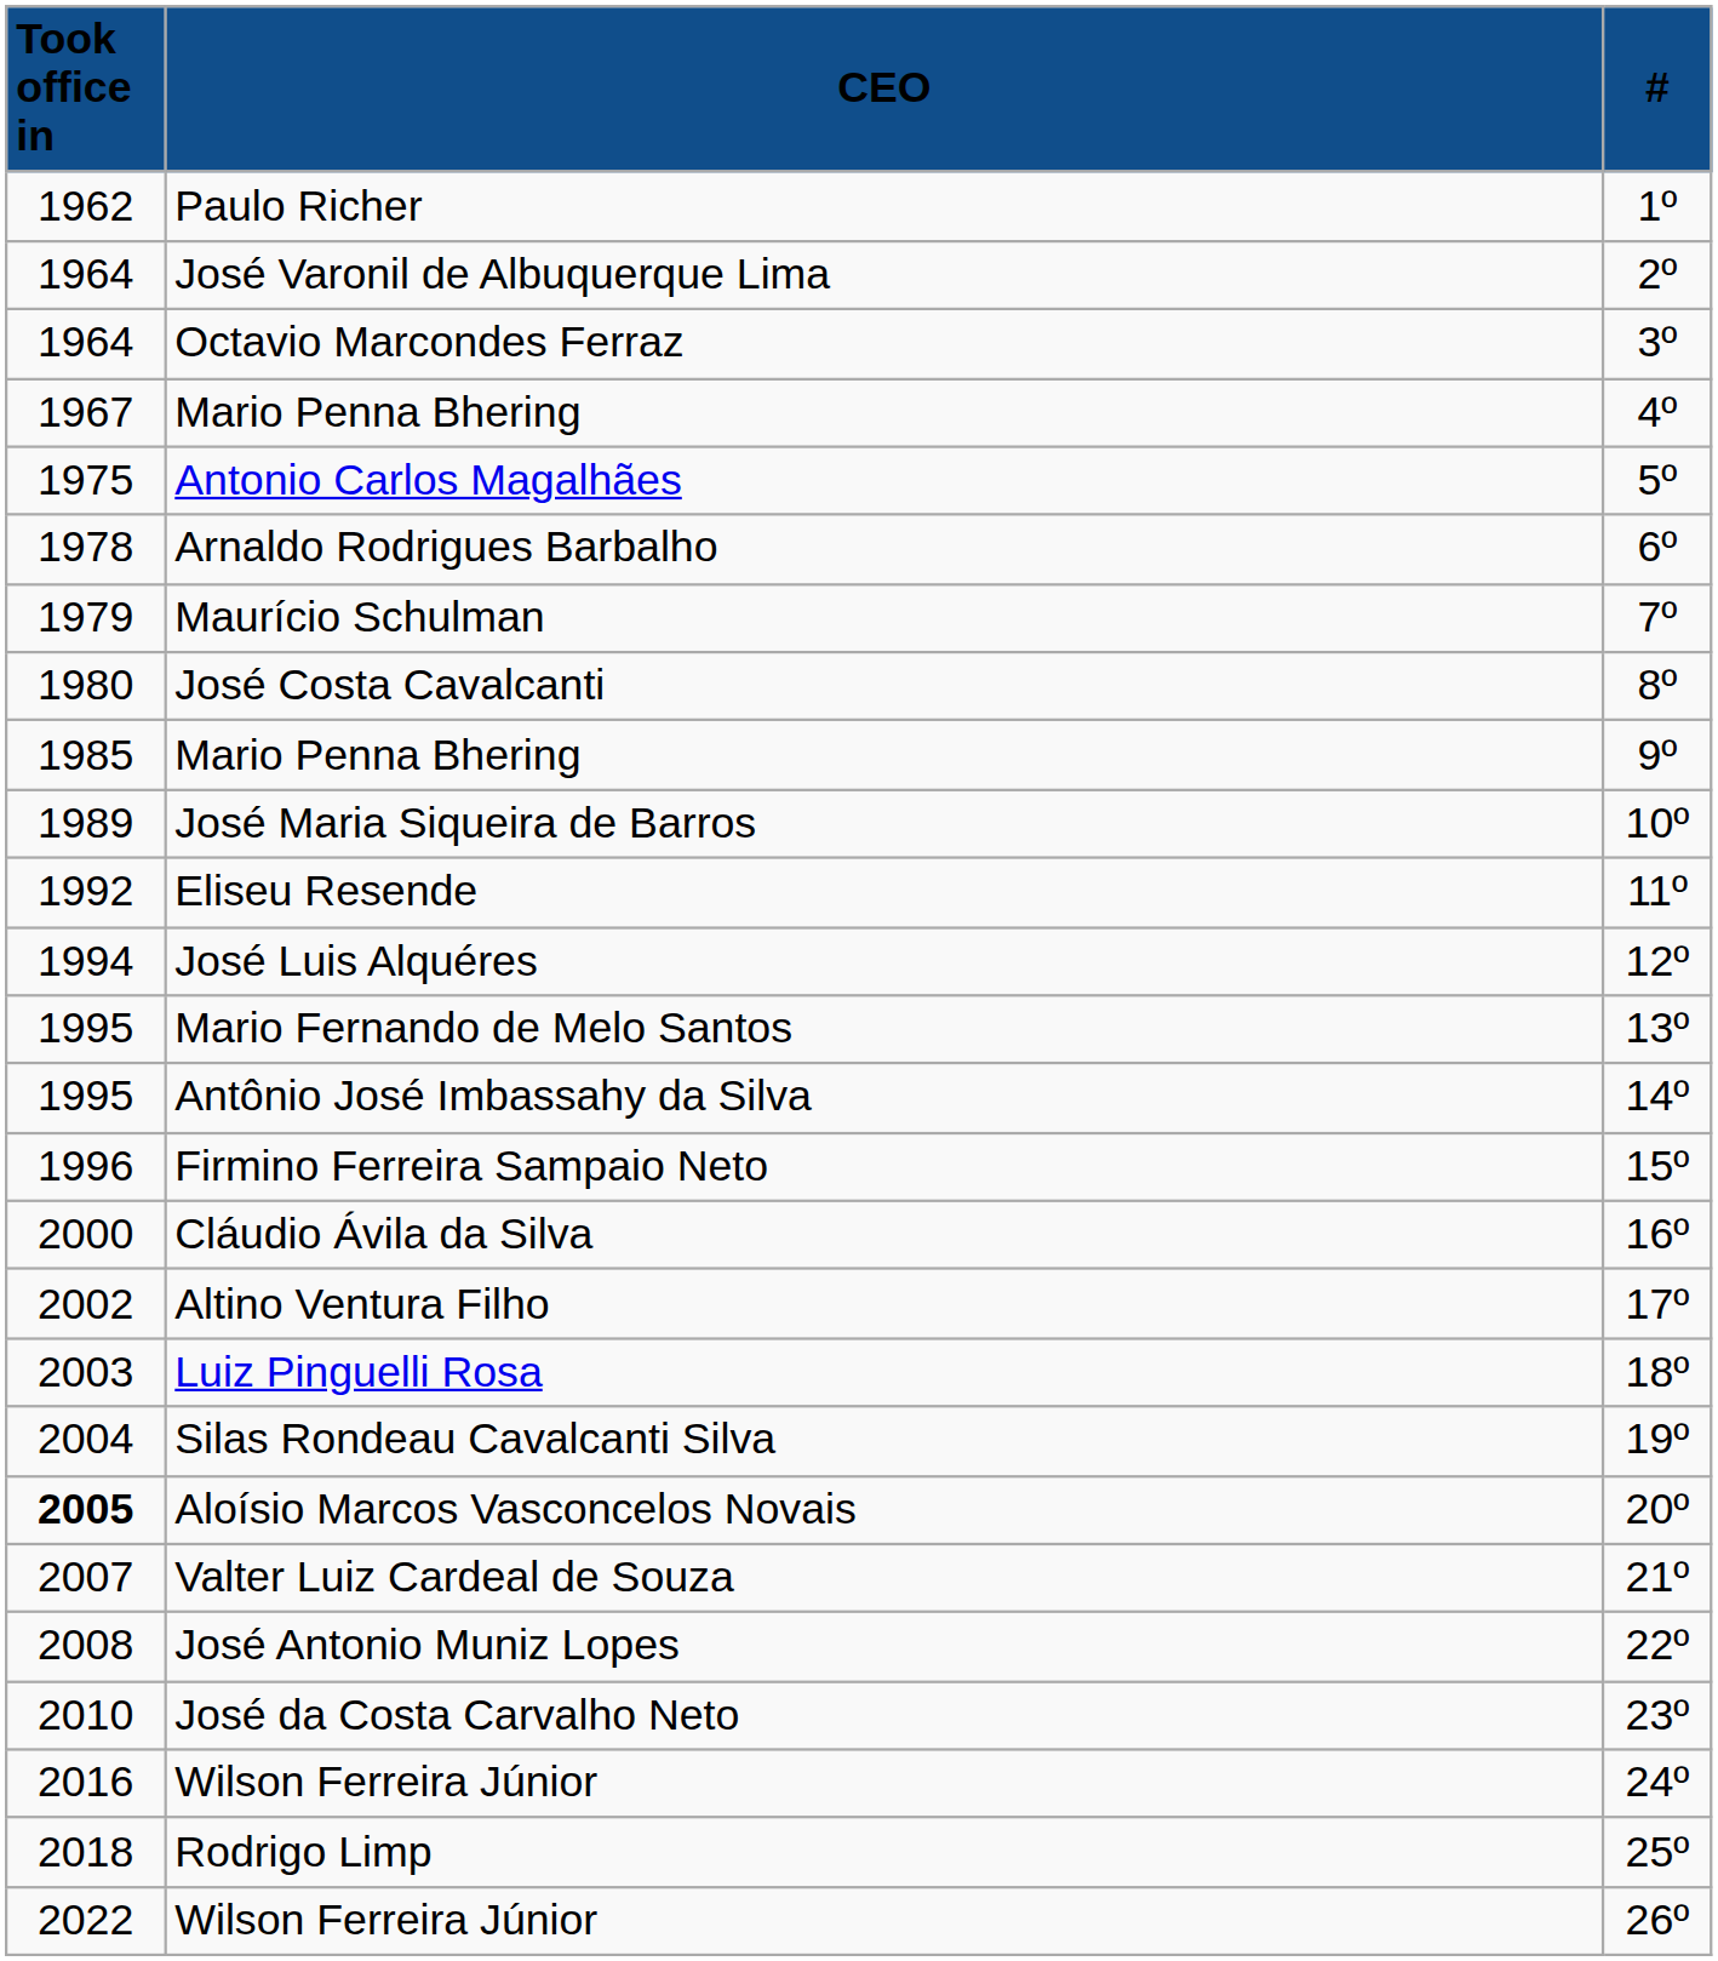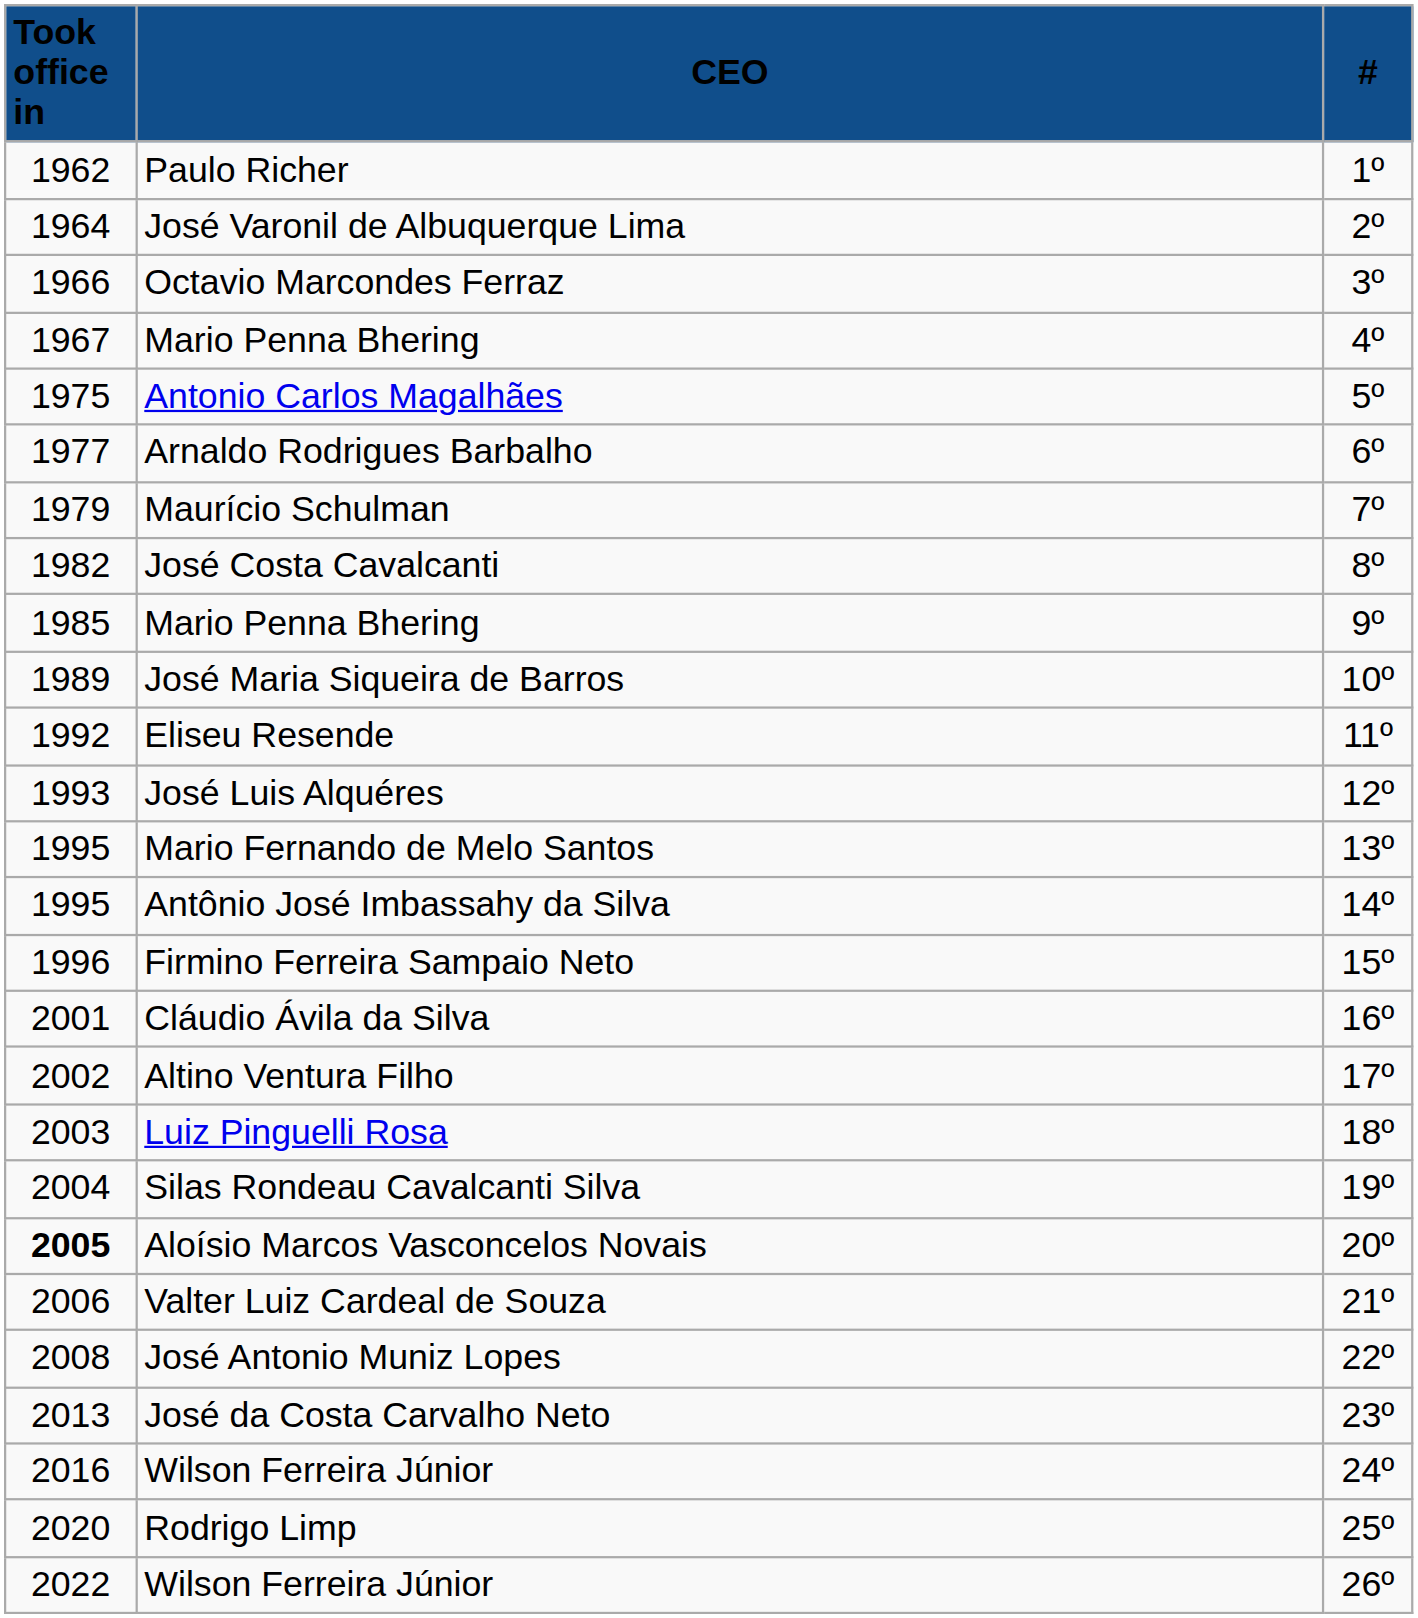 <table class="wikitable plain" width="50%" bgcolor="#EAEAEA">
 <tr ---- bgcolor="#104E8B">
 <td width="2%"><span><strong>Took office in</strong></span></td>
 <td width="50%" align="center"><span><strong>CEO</strong></span></td>
 <td width="2%" align="center"><span><strong>#</strong></span></td>
 </tr>
 <tr ---->
 <td align="center">1962</td>
 <td align="left">Paulo Richer</td>
 <td align="center">1º</td>
 </tr>
 <tr ---->
 <td align="center">1964</td>
 <td align="left">José Varonil de Albuquerque Lima</td>
 <td align="center">2º</td>
 </tr>
 <tr ---->
-<td align="center">1964</td>
+<td align="center">1966</td>
 <td align="left">Octavio Marcondes Ferraz</td>
 <td align="center">3º</td>
 </tr>
 <tr ---->
 <td align="center">1967</td>
 <td align="left">Mario Penna Bhering</td>
 <td align="center">4º</td>
 </tr>
 <tr ---->
 <td align="center">1975</td>
 <td align="left"><a href='#'>Antonio Carlos Magalhães</a></td>
 <td align="center">5º</td>
 </tr>
 <tr ---->
-<td align="center">1978</td>
+<td align="center">1977</td>
 <td align="left">Arnaldo Rodrigues Barbalho</td>
 <td align="center">6º</td>
 </tr>
 <tr ---->
 <td align="center">1979</td>
 <td align="left">Maurício Schulman</td>
 <td align="center">7º</td>
 </tr>
 <tr ---->
-<td align="center">1980</td>
+<td align="center">1982</td>
 <td align="left">José Costa Cavalcanti</td>
 <td align="center">8º</td>
 </tr>
 <tr ---->
 <td align="center">1985</td>
 <td align="left">Mario Penna Bhering</td>
 <td align="center">9º</td>
 </tr>
 <tr ---->
 <td align="center">1989</td>
 <td align="left">José Maria Siqueira de Barros</td>
 <td align="center">10º</td>
 </tr>
 <tr ---->
 <td align="center">1992</td>
 <td align="left">Eliseu Resende</td>
 <td align="center">11º</td>
 </tr>
 <tr ---->
-<td align="center">1994</td>
+<td align="center">1993</td>
 <td align="left">José Luis Alquéres</td>
 <td align="center">12º</td>
 </tr>
 <tr ---->
 <td align="center">1995</td>
 <td align="left">Mario Fernando de Melo Santos</td>
 <td align="center">13º</td>
 </tr>
 <tr ---->
 <td align="center">1995</td>
 <td align="left">Antônio José Imbassahy da Silva</td>
 <td align="center">14º</td>
 </tr>
 <tr ---->
 <td align="center">1996</td>
 <td align="left">Firmino Ferreira Sampaio Neto</td>
 <td align="center">15º</td>
 </tr>
 <tr ---->
-<td align="center">2000</td>
+<td align="center">2001</td>
 <td align="left">Cláudio Ávila da Silva</td>
 <td align="center">16º</td>
 </tr>
 <tr ---->
 <td align="center">2002</td>
 <td align="left">Altino Ventura Filho</td>
 <td align="center">17º</td>
 </tr>
 <tr ---->
 <td align="center">2003</td>
 <td align="left"><a href='#'>Luiz Pinguelli Rosa</a></td>
 <td align="center">18º</td>
 </tr>
 <tr ---->
 <td align="center">2004</td>
 <td align="left">Silas Rondeau Cavalcanti Silva</td>
 <td align="center">19º</td>
 </tr>
 <tr ---->
 <td align="center"><strong>2005</strong></td>
 <td align="left">Aloísio Marcos Vasconcelos Novais</td>
 <td align="center">20º</td>
 </tr>
 <tr ---->
-<td align="center">2007</td>
+<td align="center">2006</td>
 <td align="left">Valter Luiz Cardeal de Souza</td>
 <td align="center">21º</td>
 </tr>
 <tr ---->
 <td align="center">2008</td>
 <td align="left">José Antonio Muniz Lopes</td>
 <td align="center">22º</td>
 </tr>
 <tr ---->
-<td align="center">2010</td>
+<td align="center">2013</td>
 <td align="left">José da Costa Carvalho Neto</td>
 <td align="center">23º</td>
 </tr>
 <tr ---->
 <td align="center">2016</td>
 <td align="left">Wilson Ferreira Júnior</td>
 <td align="center">24º</td>
 </tr>
 <tr ---->
-<td align="center">2018</td>
+<td align="center">2020</td>
 <td align="left">Rodrigo Limp</td>
 <td align="center">25º</td>
 </tr>
 <tr>
 <td align="center">2022</td>
 <td align="left">Wilson Ferreira Júnior</td>
 <td align="center">26º</td>
 </tr>
 </table>
